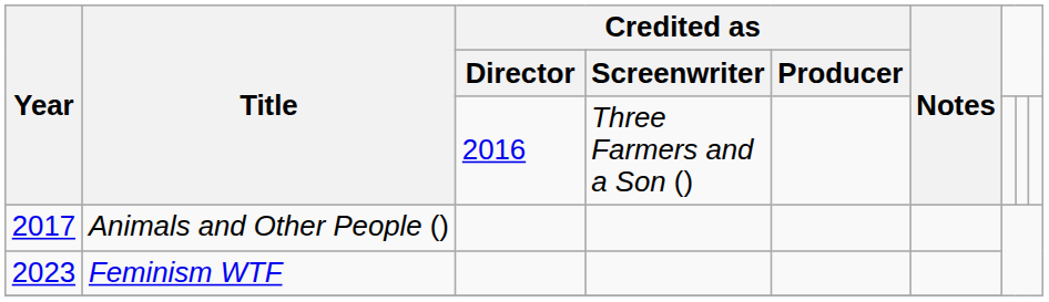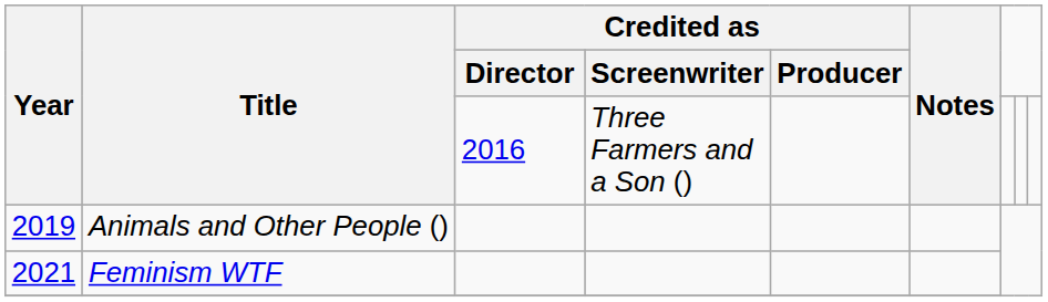 <table class="wikitable sortable">
 <tr>
 <th rowspan=3 width="33">Year</th>
 <th rowspan=3>Title</th>
 <th colspan=3>Credited as</th>
 <th rowspan=3>Notes</th>
 </tr>
 <tr>
 <th width=65>Director</th>
 <th width=65>Screenwriter</th>
 <th width=65>Producer</th>
 </tr>
 <tr>
 <td><a href='#'>2016</a></td>
 <td><em>Three Farmers and a Son</em> ()</td>
 <td></td>
 <td></td>
 <td></td>
 <td></td>
 </tr>
 <tr>
-<td><a href='#'>2017</a></td>
+<td><a href='#'>2019</a></td>
 <td><em>Animals and Other People</em> ()</td>
 <td></td>
 <td></td>
 <td></td>
 <td></td>
 </tr>
 <tr>
-<td><a href='#'>2023</a></td>
+<td><a href='#'>2021</a></td>
 <td><em><a href='#'>Feminism WTF</a></em></td>
 <td></td>
 <td></td>
 <td></td>
 <td></td>
 </tr>
 <tr>
 </tr>
 </table>
